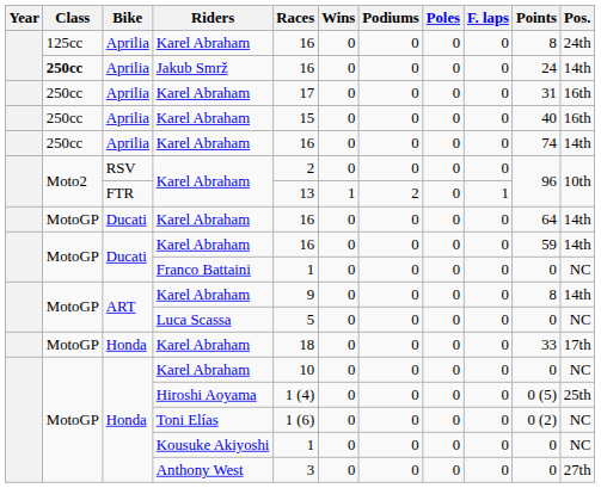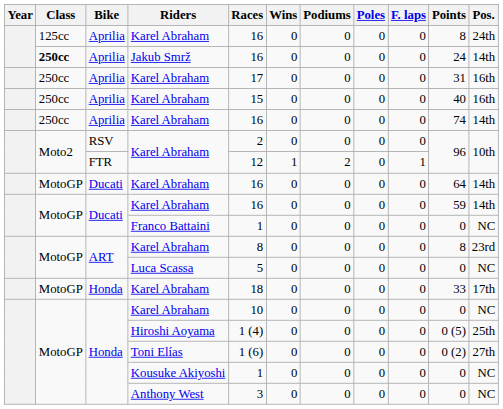 <table class="wikitable" style="text-align:right; font-size:95%">
 <tr>
 <th scope="col">Year</th>
 <th scope="col">Class</th>
 <th scope="col">Bike</th>
 <th scope="col">Riders</th>
 <th scope="col">Races</th>
 <th scope="col">Wins</th>
 <th scope="col">Podiums</th>
 <th scope="col"><a href='#'>Poles</a></th>
 <th scope="col"><a href='#'>F. laps</a></th>
 <th scope="col">Points</th>
 <th scope="col">Pos.</th>
 </tr>
 <tr>
 <th rowspan="2" scope="row"></th>
 <td align="left">125cc</td>
 <td align="left"><a href='#'>Aprilia</a></td>
 <td align="left"> <a href='#'>Karel Abraham</a></td>
 <td>16</td>
 <td>0</td>
 <td>0</td>
 <td>0</td>
 <td>0</td>
 <td>8</td>
 <td>24th</td>
 </tr>
 <tr>
 <td align="left"><strong>250cc</strong></td>
 <td align="left"><a href='#'>Aprilia</a></td>
 <td align="left"> <a href='#'>Jakub Smrž</a></td>
 <td>16</td>
 <td>0</td>
 <td>0</td>
 <td>0</td>
 <td>0</td>
 <td>24</td>
 <td>14th</td>
 </tr>
 <tr>
 <th scope="row"></th>
 <td align="left">250cc</td>
 <td align="left"><a href='#'>Aprilia</a></td>
 <td align="left"> <a href='#'>Karel Abraham</a></td>
 <td>17</td>
 <td>0</td>
 <td>0</td>
 <td>0</td>
 <td>0</td>
 <td>31</td>
 <td>16th</td>
 </tr>
 <tr>
 <th scope="row"></th>
 <td align="left">250cc</td>
 <td align="left"><a href='#'>Aprilia</a></td>
 <td align="left"> <a href='#'>Karel Abraham</a></td>
 <td>15</td>
 <td>0</td>
 <td>0</td>
 <td>0</td>
 <td>0</td>
 <td>40</td>
 <td>16th</td>
 </tr>
 <tr>
 <th scope="row"></th>
 <td align="left">250cc</td>
 <td align="left"><a href='#'>Aprilia</a></td>
 <td align="left"> <a href='#'>Karel Abraham</a></td>
 <td>16</td>
 <td>0</td>
 <td>0</td>
 <td>0</td>
 <td>0</td>
 <td>74</td>
 <td>14th</td>
 </tr>
 <tr>
 <th rowspan="2" scope="row"></th>
 <td rowspan="2" align="left">Moto2</td>
 <td align="left">RSV</td>
 <td rowspan="2" align="left"> <a href='#'>Karel Abraham</a></td>
 <td>2</td>
 <td>0</td>
 <td>0</td>
 <td>0</td>
 <td>0</td>
 <td rowspan="2">96</td>
 <td rowspan="2">10th</td>
 </tr>
 <tr>
 <td align="left">FTR</td>
-<td>13</td>
+<td>12</td>
 <td>1</td>
 <td>2</td>
 <td>0</td>
 <td>1</td>
 </tr>
 <tr>
 <th scope="row"></th>
 <td align="left">MotoGP</td>
 <td align="left"><a href='#'>Ducati</a></td>
 <td align="left"> <a href='#'>Karel Abraham</a></td>
 <td>16</td>
 <td>0</td>
 <td>0</td>
 <td>0</td>
 <td>0</td>
 <td>64</td>
 <td>14th</td>
 </tr>
 <tr>
 <th rowspan="2" scope="row"></th>
 <td rowspan="2" align="left">MotoGP</td>
 <td rowspan="2" align="left"><a href='#'>Ducati</a></td>
 <td align="left"> <a href='#'>Karel Abraham</a></td>
 <td>16</td>
 <td>0</td>
 <td>0</td>
 <td>0</td>
 <td>0</td>
 <td>59</td>
 <td>14th</td>
 </tr>
 <tr>
 <td align="left"> <a href='#'>Franco Battaini</a></td>
 <td>1</td>
 <td>0</td>
 <td>0</td>
 <td>0</td>
 <td>0</td>
 <td>0</td>
 <td>NC</td>
 </tr>
 <tr>
 <th rowspan="2" scope="row"></th>
 <td rowspan="2" align="left">MotoGP</td>
 <td rowspan="2" align="left"><a href='#'>ART</a></td>
 <td align="left"> <a href='#'>Karel Abraham</a></td>
-<td>9</td>
+<td>8</td>
 <td>0</td>
 <td>0</td>
 <td>0</td>
 <td>0</td>
 <td>8</td>
-<td>14th</td>
+<td>23rd</td>
 </tr>
 <tr>
 <td align="left"> <a href='#'>Luca Scassa</a></td>
 <td>5</td>
 <td>0</td>
 <td>0</td>
 <td>0</td>
 <td>0</td>
 <td>0</td>
 <td>NC</td>
 </tr>
 <tr>
 <th scope="row"></th>
 <td align="left">MotoGP</td>
 <td align="left"><a href='#'>Honda</a></td>
 <td align="left"> <a href='#'>Karel Abraham</a></td>
 <td>18</td>
 <td>0</td>
 <td>0</td>
 <td>0</td>
 <td>0</td>
 <td>33</td>
 <td>17th</td>
 </tr>
 <tr>
 <th scope="row" rowspan=5></th>
 <td align="left" rowspan=5>MotoGP</td>
 <td align="left" rowspan=5><a href='#'>Honda</a></td>
 <td align="left"> <a href='#'>Karel Abraham</a></td>
 <td>10</td>
 <td>0</td>
 <td>0</td>
 <td>0</td>
 <td>0</td>
 <td>0</td>
 <td>NC</td>
 </tr>
 <tr>
 <td align="left"> <a href='#'>Hiroshi Aoyama</a></td>
 <td>1 (4)</td>
 <td>0</td>
 <td>0</td>
 <td>0</td>
 <td>0</td>
 <td>0 (5)</td>
 <td>25th</td>
 </tr>
 <tr>
 <td align="left"> <a href='#'>Toni Elías</a></td>
 <td>1 (6)</td>
 <td>0</td>
 <td>0</td>
 <td>0</td>
 <td>0</td>
 <td>0 (2)</td>
-<td>NC</td>
+<td>27th</td>
 </tr>
 <tr>
 <td align="left"> <a href='#'>Kousuke Akiyoshi</a></td>
 <td>1</td>
 <td>0</td>
 <td>0</td>
 <td>0</td>
 <td>0</td>
 <td>0</td>
 <td>NC</td>
 </tr>
 <tr>
 <td align="left"> <a href='#'>Anthony West</a></td>
 <td>3</td>
 <td>0</td>
 <td>0</td>
 <td>0</td>
 <td>0</td>
 <td>0</td>
-<td>27th</td>
+<td>NC</td>
 </tr>
 </table>
